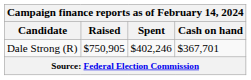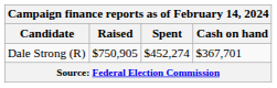 <table class="wikitable sortable">
 <tr>
 <th colspan=4>Campaign finance reports as of February 14, 2024</th>
 </tr>
 <tr style="text-align:center;">
 <th>Candidate</th>
 <th>Raised</th>
 <th>Spent</th>
 <th>Cash on hand</th>
 </tr>
 <tr>
 <td>Dale Strong (R)</td>
 <td>$750,905</td>
-<td>$402,246</td>
+<td>$452,274</td>
 <td>$367,701</td>
 </tr>
 <tr>
 <th colspan="4"><small>Source: <a href='#'>Federal Election Commission</a></small></th>
 </tr>
 </table>
